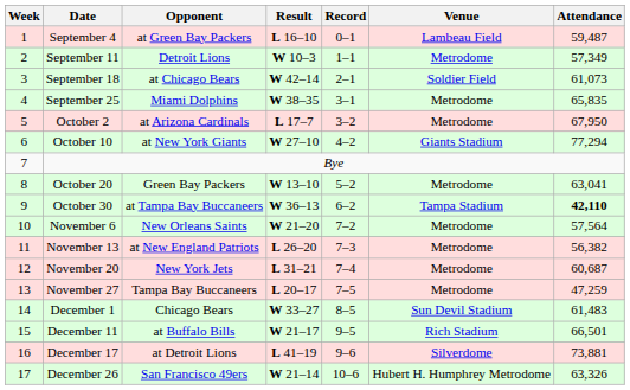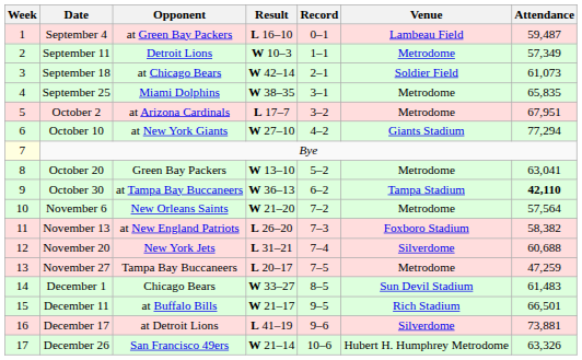 <table class="wikitable" style="text-align:center">
 <tr>
 <th>Week</th>
 <th>Date</th>
 <th>Opponent</th>
 <th>Result</th>
 <th>Record</th>
 <th>Venue</th>
 <th>Attendance</th>
 </tr>
 <tr style="background: #ffdddd">
 <td>1</td>
 <td>September 4</td>
 <td>at <a href='#'>Green Bay Packers</a></td>
 <td><strong>L</strong> 16–10</td>
 <td>0–1</td>
 <td><a href='#'>Lambeau Field</a></td>
 <td>59,487</td>
 </tr>
 <tr style="background: #ddffdd">
 <td>2</td>
 <td>September 11</td>
 <td><a href='#'>Detroit Lions</a></td>
 <td><strong>W</strong> 10–3</td>
 <td>1–1</td>
 <td><a href='#'>Metrodome</a></td>
 <td>57,349</td>
 </tr>
 <tr style="background: #ddffdd">
 <td>3</td>
 <td>September 18</td>
 <td>at <a href='#'>Chicago Bears</a></td>
 <td><strong>W</strong> 42–14</td>
 <td>2–1</td>
 <td><a href='#'>Soldier Field</a></td>
 <td>61,073</td>
 </tr>
 <tr style="background: #ddffdd">
 <td>4</td>
 <td>September 25</td>
 <td><a href='#'>Miami Dolphins</a></td>
 <td><strong>W</strong> 38–35</td>
 <td>3–1</td>
 <td>Metrodome</td>
 <td>65,835</td>
 </tr>
 <tr style="background: #ffdddd">
 <td>5</td>
 <td>October 2</td>
 <td>at <a href='#'>Arizona Cardinals</a></td>
 <td><strong>L</strong> 17–7</td>
 <td>3–2</td>
 <td>Metrodome</td>
-<td>67,950</td>
+<td>67,951</td>
 </tr>
 <tr style="background: #ddffdd">
 <td>6</td>
 <td>October 10</td>
 <td>at <a href='#'>New York Giants</a></td>
 <td><strong>W</strong> 27–10</td>
 <td>4–2</td>
 <td><a href='#'>Giants Stadium</a></td>
 <td>77,294</td>
 </tr>
 <tr>
-<td>7</td>
+<td style="background: lightyellow;">7</td>
 <td colspan="6"><em>Bye</em></td>
 </tr>
 <tr style="background: #ddffdd">
 <td>8</td>
 <td>October 20</td>
 <td>Green Bay Packers</td>
 <td><strong>W</strong> 13–10 </td>
 <td>5–2</td>
 <td>Metrodome</td>
 <td>63,041</td>
 </tr>
 <tr style="background: #ddffdd">
 <td>9</td>
 <td>October 30</td>
 <td>at <a href='#'>Tampa Bay Buccaneers</a></td>
 <td><strong>W</strong> 36–13</td>
 <td>6–2</td>
 <td><a href='#'>Tampa Stadium</a></td>
 <td><strong>42,110</strong></td>
 </tr>
 <tr style="background: #ddffdd">
 <td>10</td>
 <td>November 6</td>
 <td><a href='#'>New Orleans Saints</a></td>
 <td><strong>W</strong> 21–20</td>
 <td>7–2</td>
 <td>Metrodome</td>
 <td>57,564</td>
 </tr>
 <tr style="background: #ffdddd">
 <td>11</td>
 <td>November 13</td>
 <td>at <a href='#'>New England Patriots</a></td>
 <td><strong>L</strong> 26–20 </td>
 <td>7–3</td>
-<td>Metrodome</td>
-<td>56,382</td>
+<td><a href='#'>Foxboro Stadium</a></td>
+<td>58,382</td>
 </tr>
 <tr style="background: #ffdddd">
 <td>12</td>
 <td>November 20</td>
 <td><a href='#'>New York Jets</a></td>
 <td><strong>L</strong> 31–21</td>
 <td>7–4</td>
-<td>Metrodome</td>
-<td>60,687</td>
+<td><a href='#'>Silverdome</a></td>
+<td>60,688</td>
 </tr>
 <tr style="background: #ffdddd">
 <td>13</td>
 <td>November 27</td>
 <td>Tampa Bay Buccaneers</td>
 <td><strong>L</strong> 20–17 </td>
 <td>7–5</td>
 <td>Metrodome</td>
 <td>47,259</td>
 </tr>
 <tr style="background: #ddffdd">
 <td>14</td>
 <td>December 1</td>
 <td>Chicago Bears</td>
 <td><strong>W</strong> 33–27 </td>
 <td>8–5</td>
 <td><a href='#'>Sun Devil Stadium</a></td>
 <td>61,483</td>
 </tr>
 <tr style="background: #ddffdd">
 <td>15</td>
 <td>December 11</td>
 <td>at <a href='#'>Buffalo Bills</a></td>
 <td><strong>W</strong> 21–17</td>
 <td>9–5</td>
 <td><a href='#'>Rich Stadium</a></td>
 <td>66,501</td>
 </tr>
 <tr style="background: #ffdddd">
 <td>16</td>
 <td>December 17</td>
 <td>at Detroit Lions</td>
 <td><strong>L</strong> 41–19</td>
 <td>9–6</td>
 <td><a href='#'>Silverdome</a></td>
 <td>73,881</td>
 </tr>
 <tr style="background: #ddffdd">
 <td>17</td>
 <td>December 26</td>
 <td><a href='#'>San Francisco 49ers</a></td>
 <td><strong>W</strong> 21–14</td>
 <td>10–6</td>
 <td>Hubert H. Humphrey Metrodome</td>
 <td>63,326</td>
 </tr>
 </table>
